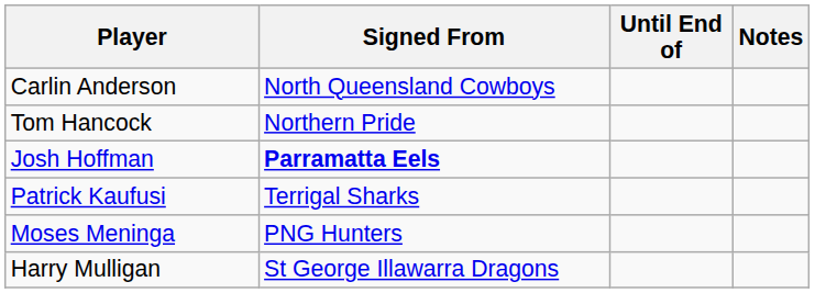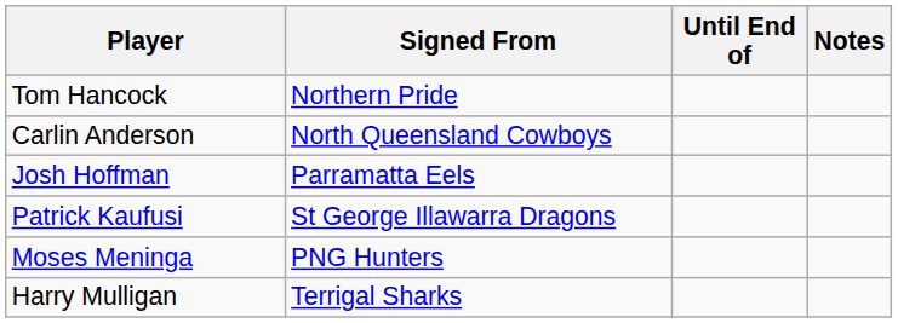 <table class="wikitable" style="font-size:90%">
 <tr style="background:#efefef;">
 <th style="width:150px;">Player</th>
 <th style="width:210px;">Signed From</th>
 <th style="width:70px;">Until End of</th>
 <th style="width:40px;">Notes</th>
 </tr>
 <tr>
+<td>Tom Hancock</td>
+<td> <a href='#'>Northern Pride</a></td>
+<td></td>
+<td></td>
+</tr>
+<tr>
 <td>Carlin Anderson</td>
 <td> <a href='#'>North Queensland Cowboys</a></td>
 <td></td>
 <td></td>
 </tr>
 <tr>
-<td>Tom Hancock</td>
-<td> <a href='#'>Northern Pride</a></td>
-<td></td>
-<td></td>
-</tr>
-<tr>
 <td><a href='#'>Josh Hoffman</a></td>
-<td><strong> <a href='#'>Parramatta Eels</a></strong></td>
+<td> <a href='#'>Parramatta Eels</a></td>
 <td></td>
 <td></td>
 </tr>
 <tr>
 <td><a href='#'>Patrick Kaufusi</a></td>
-<td> <a href='#'>Terrigal Sharks</a></td>
+<td> <a href='#'>St George Illawarra Dragons</a></td>
 <td></td>
 <td></td>
 </tr>
 <tr>
 <td><a href='#'>Moses Meninga</a></td>
 <td> <a href='#'>PNG Hunters</a></td>
 <td></td>
 <td></td>
 </tr>
 <tr>
 <td>Harry Mulligan</td>
-<td> <a href='#'>St George Illawarra Dragons</a></td>
+<td> <a href='#'>Terrigal Sharks</a></td>
 <td></td>
 <td></td>
 </tr>
 </table>
